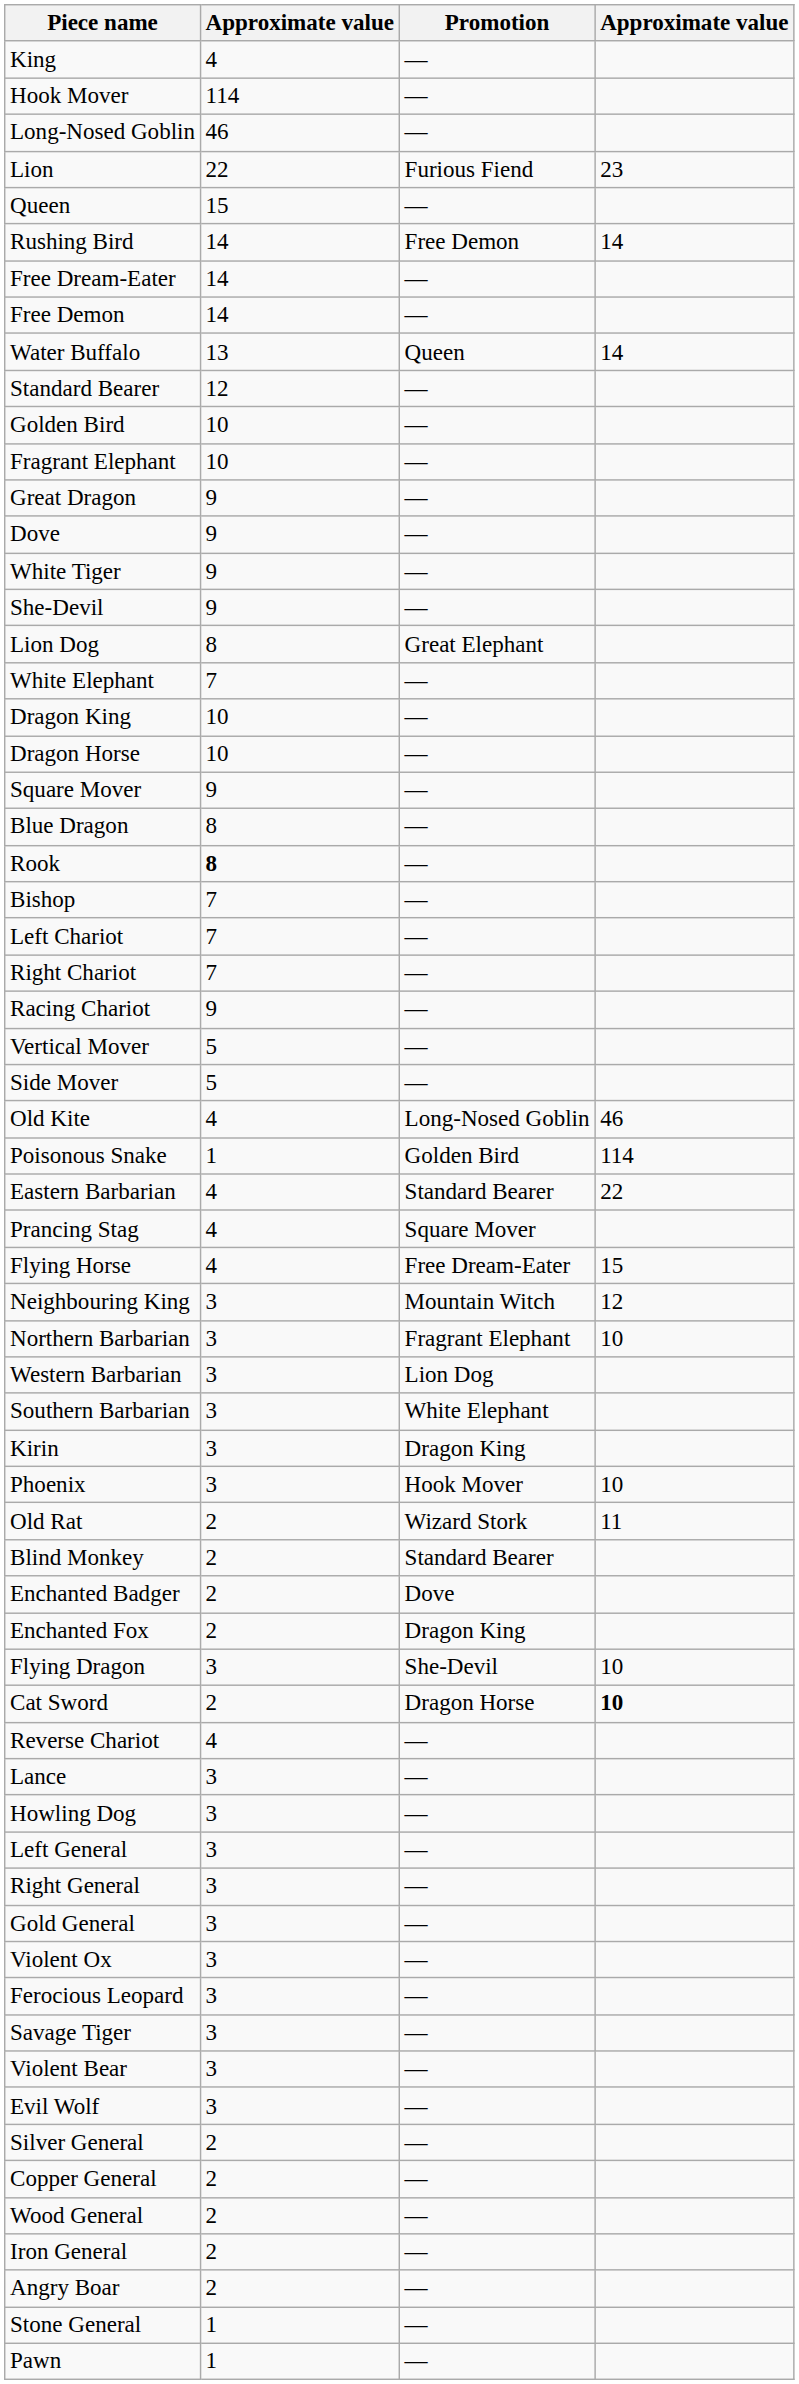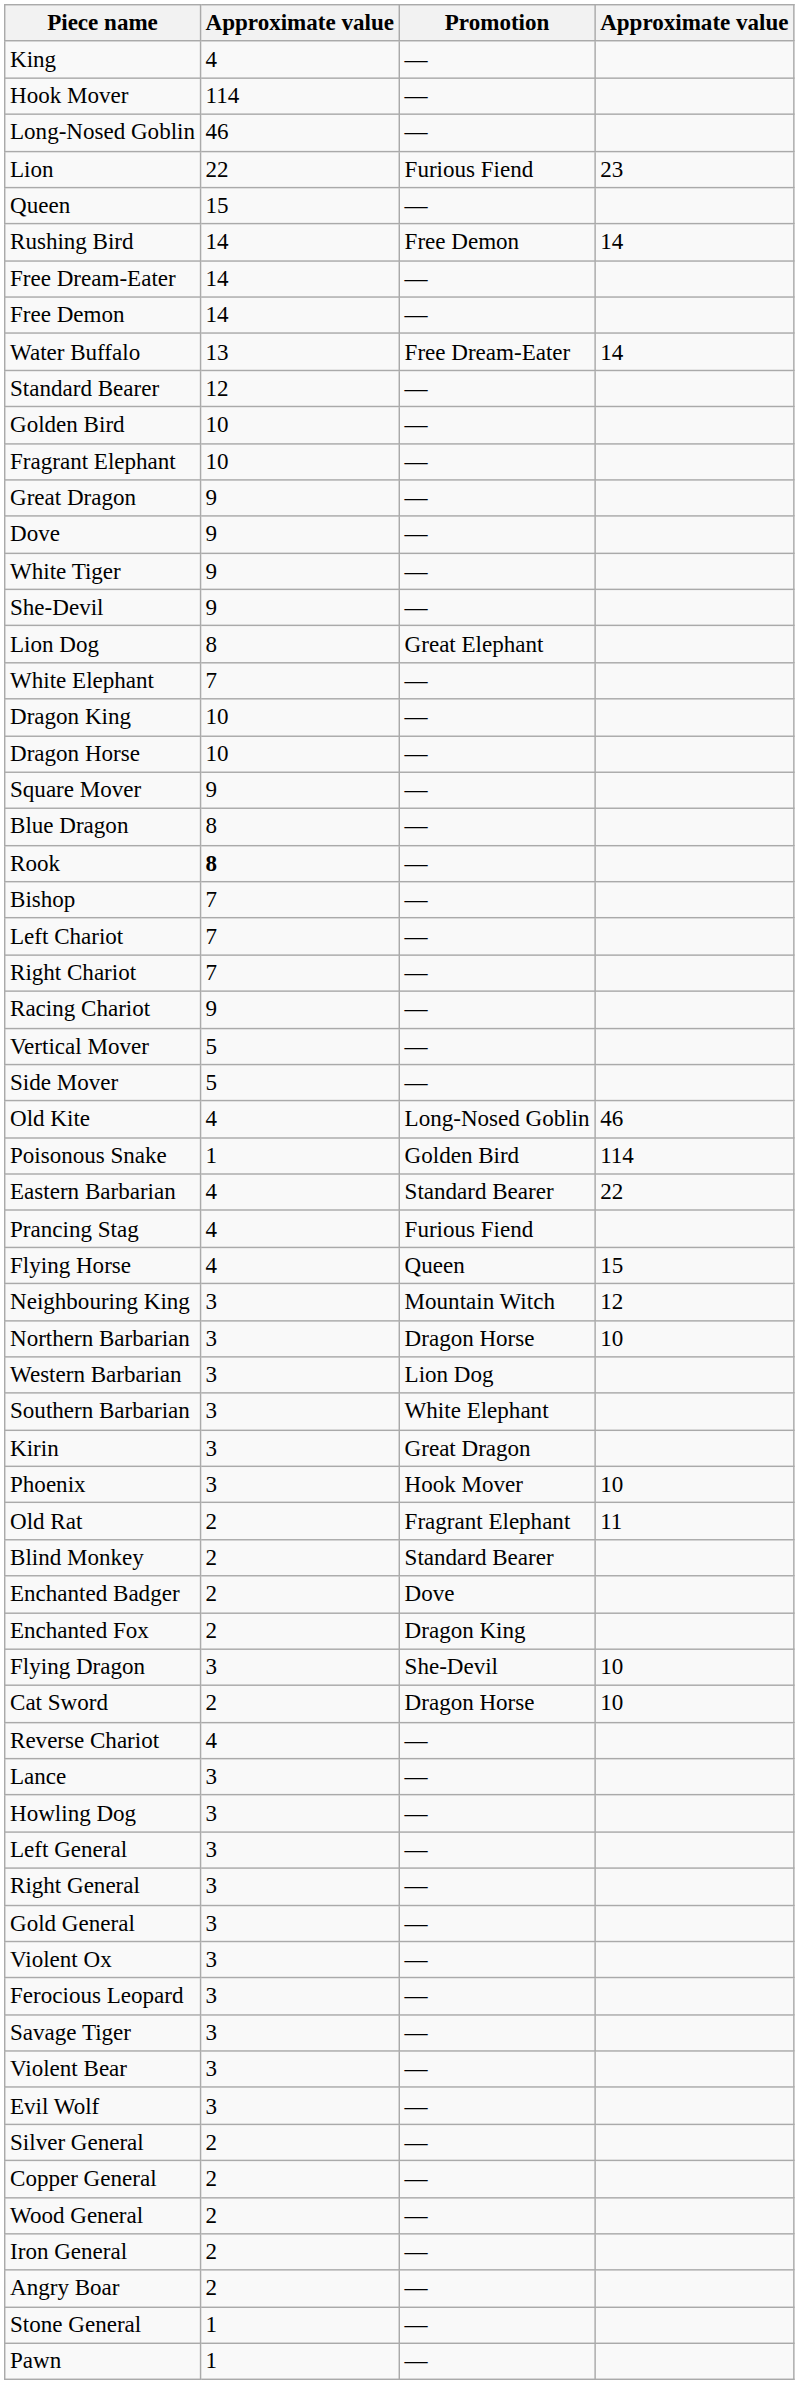 <table class="wikitable sortable">
 <tr>
 <th>Piece name</th>
 <th>Approximate value</th>
 <th>Promotion</th>
 <th>Approximate value</th>
 </tr>
 <tr>
 <td>King</td>
 <td>4</td>
 <td>—</td>
 <td></td>
 </tr>
 <tr>
 <td>Hook Mover</td>
 <td>114</td>
 <td>—</td>
 <td></td>
 </tr>
 <tr>
 <td>Long-Nosed Goblin</td>
 <td>46</td>
 <td>—</td>
 <td></td>
 </tr>
 <tr>
 <td>Lion</td>
 <td>22</td>
 <td>Furious Fiend</td>
 <td>23</td>
 </tr>
 <tr>
 <td>Queen</td>
 <td>15</td>
 <td>—</td>
 <td></td>
 </tr>
 <tr>
 <td>Rushing Bird</td>
 <td>14</td>
 <td>Free Demon</td>
 <td>14</td>
 </tr>
 <tr>
 <td>Free Dream-Eater</td>
 <td>14</td>
 <td>—</td>
 <td></td>
 </tr>
 <tr>
 <td>Free Demon</td>
 <td>14</td>
 <td>—</td>
 <td></td>
 </tr>
 <tr>
 <td>Water Buffalo</td>
 <td>13</td>
-<td>Queen</td>
+<td>Free Dream-Eater</td>
 <td>14</td>
 </tr>
 <tr>
 <td>Standard Bearer</td>
 <td>12</td>
 <td>—</td>
 <td></td>
 </tr>
 <tr>
 <td>Golden Bird</td>
 <td>10</td>
 <td>—</td>
 <td></td>
 </tr>
 <tr>
 <td>Fragrant Elephant</td>
 <td>10</td>
 <td>—</td>
 <td></td>
 </tr>
 <tr>
 <td>Great Dragon</td>
 <td>9</td>
 <td>—</td>
 <td></td>
 </tr>
 <tr>
 <td>Dove</td>
 <td>9</td>
 <td>—</td>
 <td></td>
 </tr>
 <tr>
 <td>White Tiger</td>
 <td>9</td>
 <td>—</td>
 <td></td>
 </tr>
 <tr>
 <td>She-Devil</td>
 <td>9</td>
 <td>—</td>
 <td></td>
 </tr>
 <tr>
 <td>Lion Dog</td>
 <td>8</td>
 <td>Great Elephant</td>
 <td></td>
 </tr>
 <tr>
 <td>White Elephant</td>
 <td>7</td>
 <td>—</td>
 <td></td>
 </tr>
 <tr>
 <td>Dragon King</td>
 <td>10</td>
 <td>—</td>
 <td></td>
 </tr>
 <tr>
 <td>Dragon Horse</td>
 <td>10</td>
 <td>—</td>
 <td></td>
 </tr>
 <tr>
 <td>Square Mover</td>
 <td>9</td>
 <td>—</td>
 <td></td>
 </tr>
 <tr>
 <td>Blue Dragon</td>
 <td>8</td>
 <td>—</td>
 <td></td>
 </tr>
 <tr>
 <td>Rook</td>
 <td><strong>8</strong></td>
 <td>—</td>
 <td></td>
 </tr>
 <tr>
 <td>Bishop</td>
 <td>7</td>
 <td>—</td>
 <td></td>
 </tr>
 <tr>
 <td>Left Chariot</td>
 <td>7</td>
 <td>—</td>
 <td></td>
 </tr>
 <tr>
 <td>Right Chariot</td>
 <td>7</td>
 <td>—</td>
 <td></td>
 </tr>
 <tr>
 <td>Racing Chariot</td>
 <td>9</td>
 <td>—</td>
 <td></td>
 </tr>
 <tr>
 <td>Vertical Mover</td>
 <td>5</td>
 <td>—</td>
 <td></td>
 </tr>
 <tr>
 <td>Side Mover</td>
 <td>5</td>
 <td>—</td>
 <td></td>
 </tr>
 <tr>
 <td>Old Kite</td>
 <td>4</td>
 <td>Long-Nosed Goblin</td>
 <td>46</td>
 </tr>
 <tr>
 <td>Poisonous Snake</td>
 <td>1</td>
 <td>Golden Bird</td>
 <td>114</td>
 </tr>
 <tr>
 <td>Eastern Barbarian</td>
 <td>4</td>
 <td>Standard Bearer</td>
 <td>22</td>
 </tr>
 <tr>
 <td>Prancing Stag</td>
 <td>4</td>
-<td>Square Mover</td>
+<td>Furious Fiend</td>
 <td></td>
 </tr>
 <tr>
 <td>Flying Horse</td>
 <td>4</td>
-<td>Free Dream-Eater</td>
+<td>Queen</td>
 <td>15</td>
 </tr>
 <tr>
 <td>Neighbouring King</td>
 <td>3</td>
 <td>Mountain Witch</td>
 <td>12</td>
 </tr>
 <tr>
 <td>Northern Barbarian</td>
 <td>3</td>
-<td>Fragrant Elephant</td>
+<td>Dragon Horse</td>
 <td>10</td>
 </tr>
 <tr>
 <td>Western Barbarian</td>
 <td>3</td>
 <td>Lion Dog</td>
 <td></td>
 </tr>
 <tr>
 <td>Southern Barbarian</td>
 <td>3</td>
 <td>White Elephant</td>
 <td></td>
 </tr>
 <tr>
 <td>Kirin</td>
 <td>3</td>
-<td>Dragon King</td>
+<td>Great Dragon</td>
 <td></td>
 </tr>
 <tr>
 <td>Phoenix</td>
 <td>3</td>
 <td>Hook Mover</td>
 <td>10</td>
 </tr>
 <tr>
 <td>Old Rat</td>
 <td>2</td>
-<td>Wizard Stork</td>
+<td>Fragrant Elephant</td>
 <td>11</td>
 </tr>
 <tr>
 <td>Blind Monkey</td>
 <td>2</td>
 <td>Standard Bearer</td>
 <td></td>
 </tr>
 <tr>
 <td>Enchanted Badger</td>
 <td>2</td>
 <td>Dove</td>
 <td></td>
 </tr>
 <tr>
 <td>Enchanted Fox</td>
 <td>2</td>
 <td>Dragon King</td>
 <td></td>
 </tr>
 <tr>
 <td>Flying Dragon</td>
 <td>3</td>
 <td>She-Devil</td>
 <td>10</td>
 </tr>
 <tr>
 <td>Cat Sword</td>
 <td>2</td>
 <td>Dragon Horse</td>
-<td><strong>10</strong></td>
+<td>10</td>
 </tr>
 <tr>
 <td>Reverse Chariot</td>
 <td>4</td>
 <td>—</td>
 <td></td>
 </tr>
 <tr>
 <td>Lance</td>
 <td>3</td>
 <td>—</td>
 <td></td>
 </tr>
 <tr>
 <td>Howling Dog</td>
 <td>3</td>
 <td>—</td>
 <td></td>
 </tr>
 <tr>
 <td>Left General</td>
 <td>3</td>
 <td>—</td>
 <td></td>
 </tr>
 <tr>
 <td>Right General</td>
 <td>3</td>
 <td>—</td>
 <td></td>
 </tr>
 <tr>
 <td>Gold General</td>
 <td>3</td>
 <td>—</td>
 <td></td>
 </tr>
 <tr>
 <td>Violent Ox</td>
 <td>3</td>
 <td>—</td>
 <td></td>
 </tr>
 <tr>
 <td>Ferocious Leopard</td>
 <td>3</td>
 <td>—</td>
 <td></td>
 </tr>
 <tr>
 <td>Savage Tiger</td>
 <td>3</td>
 <td>—</td>
 <td></td>
 </tr>
 <tr>
 <td>Violent Bear</td>
 <td>3</td>
 <td>—</td>
 <td></td>
 </tr>
 <tr>
 <td>Evil Wolf</td>
 <td>3</td>
 <td>—</td>
 <td></td>
 </tr>
 <tr>
 <td>Silver General</td>
 <td>2</td>
 <td>—</td>
 <td></td>
 </tr>
 <tr>
 <td>Copper General</td>
 <td>2</td>
 <td>—</td>
 <td></td>
 </tr>
 <tr>
 <td>Wood General</td>
 <td>2</td>
 <td>—</td>
 <td></td>
 </tr>
 <tr>
 <td>Iron General</td>
 <td>2</td>
 <td>—</td>
 <td></td>
 </tr>
 <tr>
 <td>Angry Boar</td>
 <td>2</td>
 <td>—</td>
 <td></td>
 </tr>
 <tr>
 <td>Stone General</td>
 <td>1</td>
 <td>—</td>
 <td></td>
 </tr>
 <tr>
 <td>Pawn</td>
 <td>1</td>
 <td>—</td>
 <td></td>
 </tr>
 </table>
